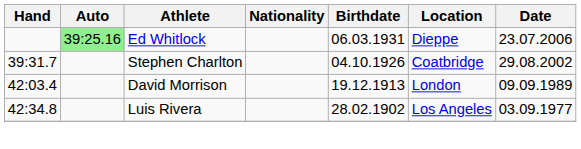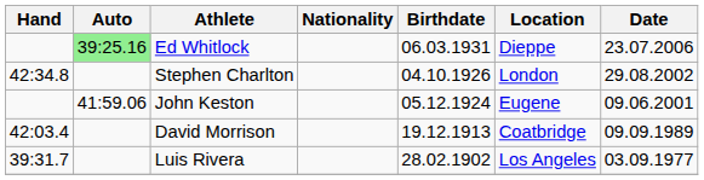 <table class="wikitable">
 <tr>
 <th>Hand</th>
 <th>Auto</th>
 <th>Athlete</th>
 <th>Nationality</th>
 <th>Birthdate</th>
 <th>Location</th>
 <th>Date</th>
 </tr>
 <tr>
 <td></td>
 <td style="background: lightgreen;">39:25.16</td>
 <td><a href='#'>Ed Whitlock</a></td>
 <td></td>
 <td>06.03.1931</td>
 <td><a href='#'>Dieppe</a></td>
 <td>23.07.2006</td>
 </tr>
 <tr>
-<td>39:31.7</td>
+<td>42:34.8</td>
 <td></td>
 <td>Stephen Charlton</td>
 <td></td>
 <td>04.10.1926</td>
-<td><a href='#'>Coatbridge</a></td>
+<td><a href='#'>London</a></td>
 <td>29.08.2002</td>
+</tr>
+<tr>
+<td></td>
+<td>41:59.06</td>
+<td>John Keston</td>
+<td></td>
+<td>05.12.1924</td>
+<td><a href='#'>Eugene</a></td>
+<td>09.06.2001</td>
 </tr>
 <tr>
 <td>42:03.4</td>
 <td></td>
 <td>David Morrison</td>
 <td></td>
 <td>19.12.1913</td>
-<td><a href='#'>London</a></td>
+<td><a href='#'>Coatbridge</a></td>
 <td>09.09.1989</td>
 </tr>
 <tr>
-<td>42:34.8</td>
+<td>39:31.7</td>
 <td></td>
 <td>Luis Rivera</td>
 <td></td>
 <td>28.02.1902</td>
 <td><a href='#'>Los Angeles</a></td>
 <td>03.09.1977</td>
 </tr>
 <tr>
 </tr>
 </table>
